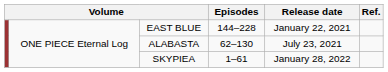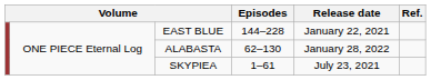 <table class="wikitable" style="text-align: center; width: 98%;">
 <tr>
 <th colspan="3">Volume</th>
 <th>Episodes</th>
 <th>Release date</th>
 <th width="5%">Ref.</th>
 </tr>
 <tr>
 <td rowspan="3" width="1%" style="background: #9C3234;"></td>
 <td rowspan="3">ONE PIECE Eternal Log</td>
 <td>EAST BLUE</td>
 <td>144–228</td>
 <td>January 22, 2021</td>
 <td></td>
 </tr>
 <tr>
 <td>ALABASTA</td>
 <td>62–130</td>
-<td>July 23, 2021</td>
+<td>January 28, 2022</td>
 <td></td>
 </tr>
 <tr>
 <td>SKYPIEA</td>
 <td>1–61</td>
-<td>January 28, 2022</td>
+<td>July 23, 2021</td>
 <td></td>
 </tr>
 </table>
